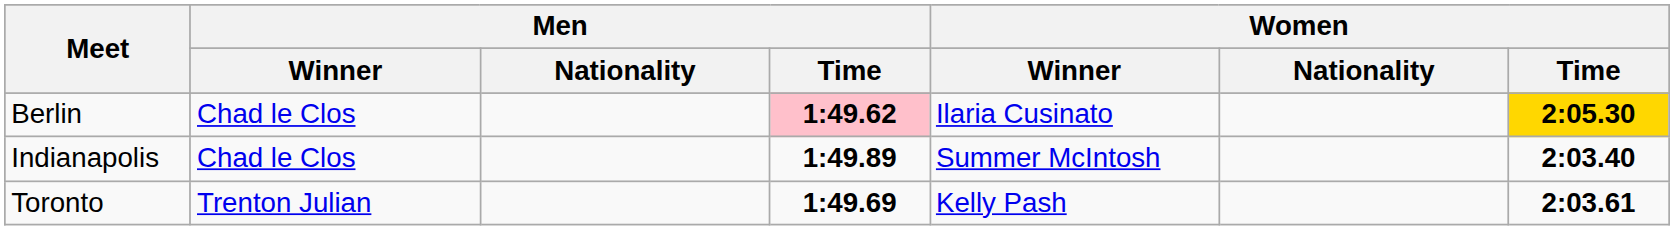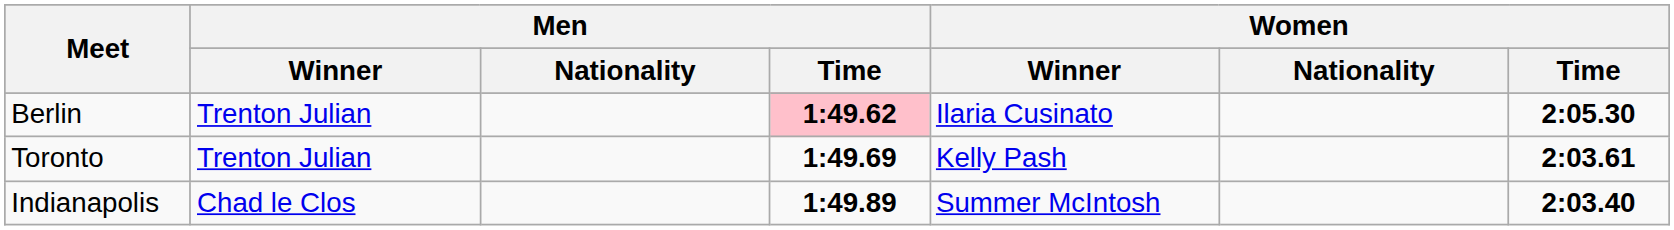 <table class="wikitable">
 <tr>
 <th width=100 rowspan=2>Meet</th>
 <th colspan=3>Men</th>
 <th colspan=3>Women</th>
 </tr>
 <tr>
 <th width=160>Winner</th>
 <th width=160>Nationality</th>
 <th width=85>Time</th>
 <th width=160>Winner</th>
 <th width=160>Nationality</th>
 <th width=85>Time</th>
 </tr>
 <tr>
 <td>Berlin</td>
-<td><a href='#'>Chad le Clos</a></td>
+<td><a href='#'>Trenton Julian</a></td>
 <td></td>
 <td align=center style="background: pink;"><strong>1:49.62</strong></td>
 <td><a href='#'>Ilaria Cusinato</a></td>
 <td></td>
-<td align=center style="background: gold;"><strong>2:05.30</strong></td>
+<td align=center><strong>2:05.30</strong></td>
+</tr>
+<tr>
+<td>Toronto</td>
+<td><a href='#'>Trenton Julian</a></td>
+<td></td>
+<td align=center><strong>1:49.69</strong></td>
+<td><a href='#'>Kelly Pash</a></td>
+<td></td>
+<td align=center><strong>2:03.61</strong></td>
 </tr>
 <tr>
 <td>Indianapolis</td>
 <td><a href='#'>Chad le Clos</a></td>
 <td></td>
 <td align=center><strong>1:49.89</strong></td>
 <td><a href='#'>Summer McIntosh</a></td>
 <td></td>
 <td align=center><strong>2:03.40</strong></td>
 </tr>
-<tr>
-<td>Toronto</td>
-<td><a href='#'>Trenton Julian</a></td>
-<td></td>
-<td align=center><strong>1:49.69</strong></td>
-<td><a href='#'>Kelly Pash</a></td>
-<td></td>
-<td align=center><strong>2:03.61</strong></td>
-</tr>
 </table>
